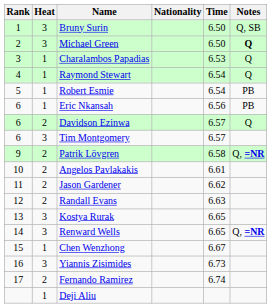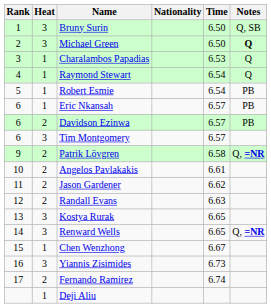 <table class="wikitable sortable" style="text-align:center">
 <tr>
 <th>Rank</th>
 <th>Heat</th>
 <th>Name</th>
 <th>Nationality</th>
 <th>Time</th>
 <th>Notes</th>
 </tr>
 <tr bgcolor=ccffcc>
 <td>1</td>
 <td>3</td>
 <td align="left"><a href='#'>Bruny Surin</a></td>
 <td align=left></td>
 <td>6.50</td>
 <td>Q, SB</td>
 </tr>
 <tr bgcolor=ccffcc>
 <td>2</td>
 <td>3</td>
 <td align="left"><a href='#'>Michael Green</a></td>
 <td align=left></td>
 <td>6.50</td>
 <td><strong>Q</strong></td>
 </tr>
 <tr bgcolor=ccffcc>
 <td>3</td>
 <td>1</td>
 <td align="left"><a href='#'>Charalambos Papadias</a></td>
 <td align=left></td>
 <td>6.53</td>
 <td>Q</td>
 </tr>
 <tr bgcolor=ccffcc>
 <td>4</td>
 <td>1</td>
 <td align="left"><a href='#'>Raymond Stewart</a></td>
 <td align=left></td>
 <td>6.54</td>
 <td>Q</td>
 </tr>
 <tr>
 <td>5</td>
 <td>1</td>
 <td align="left"><a href='#'>Robert Esmie</a></td>
 <td align=left></td>
 <td>6.54</td>
 <td>PB</td>
 </tr>
 <tr>
 <td>6</td>
 <td>1</td>
 <td align="left"><a href='#'>Eric Nkansah</a></td>
 <td align=left></td>
-<td>6.56</td>
+<td>6.57</td>
 <td>PB</td>
 </tr>
 <tr bgcolor=ccffcc>
 <td>6</td>
 <td>2</td>
 <td align="left"><a href='#'>Davidson Ezinwa</a></td>
 <td align=left></td>
 <td>6.57</td>
-<td>Q</td>
+<td>PB</td>
 </tr>
 <tr>
 <td>6</td>
 <td>3</td>
 <td align="left"><a href='#'>Tim Montgomery</a></td>
 <td align=left></td>
 <td>6.57</td>
 <td></td>
 </tr>
 <tr bgcolor=ccffcc>
 <td>9</td>
 <td>2</td>
 <td align="left"><a href='#'>Patrik Lövgren</a></td>
 <td align=left></td>
 <td>6.58</td>
 <td>Q, <strong><a href='#'>=NR</a></strong></td>
 </tr>
 <tr>
 <td>10</td>
 <td>2</td>
 <td align="left"><a href='#'>Angelos Pavlakakis</a></td>
 <td align=left></td>
 <td>6.61</td>
 <td></td>
 </tr>
 <tr>
 <td>11</td>
 <td>2</td>
 <td align="left"><a href='#'>Jason Gardener</a></td>
 <td align=left></td>
 <td>6.62</td>
 <td></td>
 </tr>
 <tr>
 <td>12</td>
 <td>2</td>
 <td align="left"><a href='#'>Randall Evans</a></td>
 <td align=left></td>
 <td>6.63</td>
 <td></td>
 </tr>
 <tr>
 <td>13</td>
 <td>3</td>
 <td align="left"><a href='#'>Kostya Rurak</a></td>
 <td align=left></td>
 <td>6.65</td>
 <td></td>
 </tr>
 <tr>
 <td>14</td>
 <td>3</td>
 <td align="left"><a href='#'>Renward Wells</a></td>
 <td align=left></td>
 <td>6.65</td>
 <td>Q, <strong><a href='#'>=NR</a></strong></td>
 </tr>
 <tr>
 <td>15</td>
 <td>1</td>
 <td align="left"><a href='#'>Chen Wenzhong</a></td>
 <td align=left></td>
 <td>6.67</td>
 <td></td>
 </tr>
 <tr>
 <td>16</td>
 <td>3</td>
 <td align="left"><a href='#'>Yiannis Zisimides</a></td>
 <td align=left></td>
 <td>6.73</td>
 <td></td>
 </tr>
 <tr>
 <td>17</td>
 <td>2</td>
 <td align="left"><a href='#'>Fernando Ramirez</a></td>
 <td align=left></td>
 <td>6.74</td>
 <td></td>
 </tr>
 <tr>
 <td></td>
 <td>1</td>
 <td align="left"><a href='#'>Deji Aliu</a></td>
 <td align=left></td>
 <td></td>
 <td></td>
 </tr>
 </table>
